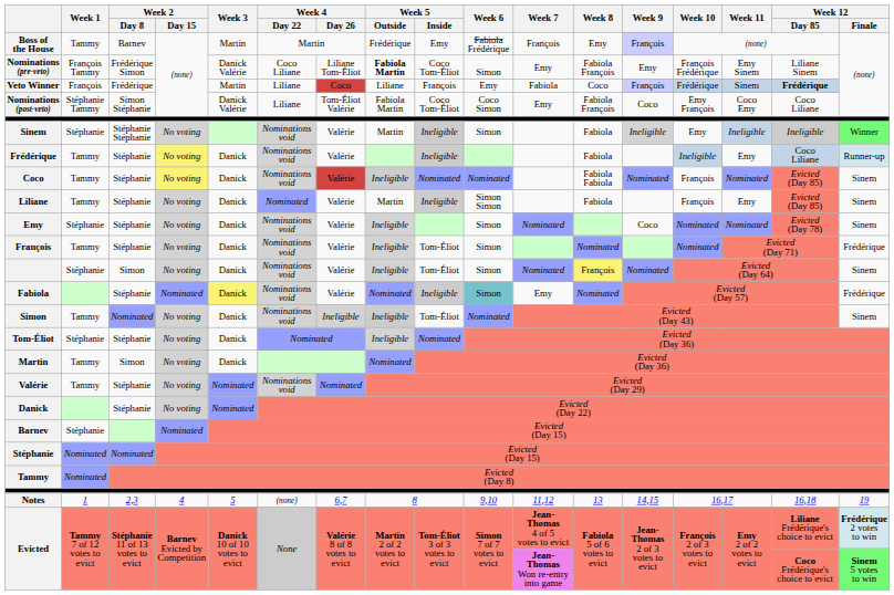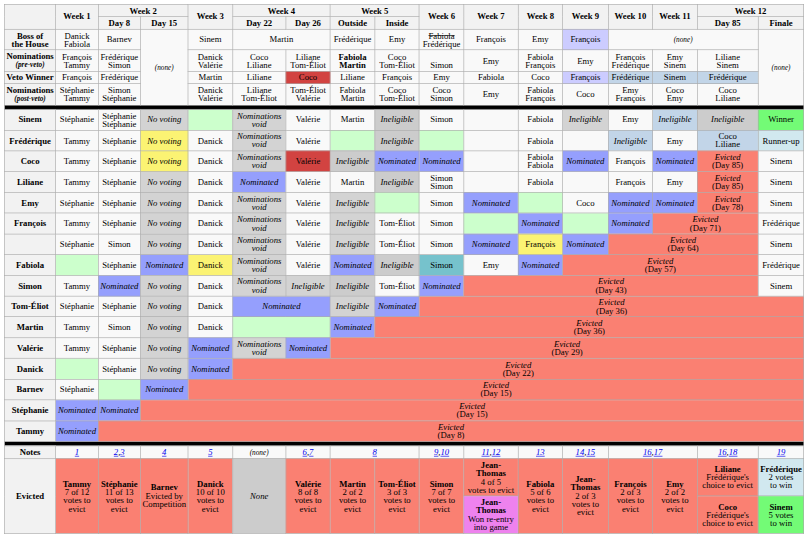 <table class="wikitable" style="text-align:center; font-size:85%; line-height:13px;">
 <tr>
 <th rowspan="2" style="width:5%"></th>
 <th rowspan="2" style="width:5%">Week 1</th>
 <th colspan="2" style="width:5%">Week 2</th>
 <th rowspan="2">Week 3</th>
 <th colspan="2">Week 4</th>
 <th colspan="2">Week 5</th>
 <th rowspan="2">Week 6</th>
 <th rowspan="2">Week 7</th>
 <th rowspan="2">Week 8</th>
 <th rowspan="2">Week 9</th>
 <th rowspan="2">Week 10</th>
 <th rowspan="2">Week 11</th>
 <th colspan="2">Week 12</th>
 </tr>
 <tr>
 <th>Day 8</th>
 <th>Day 15</th>
 <th>Day 22</th>
 <th>Day 26</th>
 <th>Outside</th>
 <th>Inside</th>
 <th>Day 85</th>
 <th>Finale</th>
 </tr>
 <tr>
 <th>Boss of<br>the House</th>
-<td>Tammy</td>
+<td>Danick<br>Fabiola</td>
 <td>Barnev</td>
 <td rowspan="4"><em><small>(none)</small></em></td>
-<td>Martin</td>
+<td>Sinem</td>
 <td colspan="2">Martin</td>
 <td>Frédérique</td>
 <td>Emy</td>
 <td><s>Fabiola</s><br>Frédérique</td>
 <td>François</td>
 <td>Emy</td>
 <td style="background:#ccccff">François</td>
 <td colspan="3"><em><small>(none)</small></em></td>
 <td rowspan="4"><em><small>(none)</small></em></td>
 </tr>
 <tr>
 <th>Nominations<br><small><em>(pre-veto)</em></small></th>
 <td>François<br>Tammy</td>
 <td>Frédérique<br>Simon</td>
 <td>Danick<br>Valérie</td>
 <td>Coco<br>Liliane</td>
 <td>Liliane<br>Tom-Éliot</td>
 <td><strong>Fabiola<br>Martin</strong></td>
 <td>Coco<br>Tom-Éliot</td>
 <td><br>Simon</td>
 <td>Emy<br><strong></strong></td>
 <td>Fabiola<br>François</td>
 <td>Emy<br></td>
 <td>François<br>Frédérique</td>
 <td>Emy<br>Sinem</td>
 <td>Liliane<br>Sinem</td>
 </tr>
 <tr>
 <th>Veto Winner</th>
 <td>François</td>
 <td>Frédérique</td>
 <td>Martin</td>
 <td>Liliane</td>
 <td style="background:#d24341">Coco</td>
 <td>Liliane</td>
 <td>François</td>
 <td>Emy</td>
 <td>Fabiola</td>
 <td>Coco</td>
 <td style="background:#ccccff">François</td>
 <td style="background:#c2d5e8">Frédérique</td>
 <td style="background:#c2d5e8">Sinem</td>
-<td style="background:#c2d5e8"><strong>Frédérique</strong></td>
+<td style="background:#c2d5e8">Frédérique</td>
 </tr>
 <tr>
 <th>Nominations<br><small><em>(post-veto)</em></small></th>
 <td>Stéphanie<br>Tammy</td>
 <td>Simon<br>Stéphanie</td>
 <td>Danick<br>Valérie</td>
-<td>Liliane</td>
+<td>Liliane<br>Tom-Éliot</td>
 <td>Tom-Éliot<br>Valérie</td>
 <td>Fabiola<br>Martin</td>
 <td>Coco<br>Tom-Éliot</td>
 <td>Coco<br>Simon</td>
 <td>Emy<br></td>
 <td>Fabiola<br>François</td>
 <td>Coco<br></td>
 <td>Emy<br>François</td>
 <td>Coco<br>Emy</td>
 <td>Coco<br>Liliane</td>
 </tr>
 <tr>
 <th colspan="17" style="background:#000"></th>
 </tr>
 <tr>
 <th>Sinem</th>
 <td>Stéphanie</td>
 <td>Stéphanie<br>Stéphanie</td>
 <td style="background:lightgrey"><em>No voting</em></td>
 <td style="background:#cfc"><em><br></em></td>
 <td style="background:lightgrey"><em>Nominations void</em></td>
 <td>Valérie</td>
 <td>Martin</td>
 <td style="background:#ccc"><em>Ineligible</em></td>
 <td>Simon</td>
 <td></td>
 <td>Fabiola</td>
 <td style="background:lightgrey"><em>Ineligible</em></td>
 <td>Emy</td>
 <td style="background:#c2d5e8"><em>Ineligible</em></td>
 <td style="background:#ccc"><em>Ineligible</em></td>
 <td style="background:#73fb76">Winner</td>
 </tr>
 <tr>
 <th>Frédérique</th>
 <td>Tammy</td>
 <td>Stéphanie</td>
 <td style="background:#FBF373"><em>No voting</em></td>
 <td>Danick</td>
 <td style="background:lightgrey"><em>Nominations void</em></td>
 <td>Valérie</td>
 <td style="background:#cfc"><em><br></em></td>
 <td style="background:#ccc"><em>Ineligible</em></td>
 <td style="background:#cfc"><em><br></em></td>
 <td></td>
 <td>Fabiola</td>
 <td></td>
 <td style="background:#c2d5e8"><em>Ineligible</em></td>
 <td>Emy</td>
 <td style="background:#c2d5e8">Coco<br>Liliane</td>
 <td style="background:#d1e8ef">Runner-up</td>
 </tr>
 <tr>
 <th>Coco</th>
 <td>Tammy</td>
 <td>Stéphanie</td>
 <td style="background:#FBF373"><em>No voting</em></td>
 <td>Danick</td>
 <td style="background:lightgrey"><em>Nominations void</em></td>
 <td style="background:#d24341">Valérie</td>
 <td style="background:#ccc"><em>Ineligible</em></td>
 <td style="background:#959ffd"><em>Nominated</em></td>
 <td style="background:#959ffd"><em>Nominated</em></td>
 <td></td>
 <td>Fabiola<br>Fabiola</td>
 <td style="background:#959ffd"><em>Nominated</em></td>
 <td>François</td>
 <td style="background:#959ffd"><em>Nominated</em></td>
 <td style="background:salmon"><em>Evicted</em><br>(Day 85)</td>
 <td>Sinem</td>
 </tr>
 <tr>
 <th>Liliane</th>
 <td>Tammy</td>
 <td>Stéphanie</td>
 <td style="background:lightgrey"><em>No voting</em></td>
 <td>Danick</td>
 <td style="background:#959ffd"><em>Nominated</em></td>
 <td>Valérie</td>
 <td>Martin</td>
 <td style="background:#ccc"><em>Ineligible</em></td>
 <td>Simon<br>Simon</td>
 <td></td>
 <td>Fabiola</td>
 <td></td>
 <td>François</td>
 <td>Emy</td>
 <td style="background:salmon"><em>Evicted</em><br>(Day 85)</td>
 <td>Sinem</td>
 </tr>
 <tr>
 <th>Emy</th>
 <td>Stéphanie</td>
 <td>Stéphanie</td>
 <td style="background:lightgrey"><em>No voting</em></td>
 <td>Danick</td>
 <td style="background:lightgrey"><em>Nominations void</em></td>
 <td>Valérie</td>
 <td style="background:lightgrey"><em>Ineligible</em></td>
 <td style="background:#cfc"><em><br></em></td>
 <td>Simon</td>
 <td style="background:#959ffd"><em>Nominated</em></td>
 <td style="background:#cfc"><em><br></em></td>
 <td>Coco</td>
 <td style="background:#959ffd"><em>Nominated</em></td>
 <td style="background:#959ffd"><em>Nominated</em></td>
 <td style="background:salmon"><em>Evicted</em><br>(Day 78)</td>
 <td>Sinem</td>
 </tr>
 <tr>
 <th>François</th>
 <td>Tammy</td>
 <td>Stéphanie</td>
 <td style="background:lightgrey"><em>No voting</em></td>
 <td>Danick</td>
 <td style="background:lightgrey"><em>Nominations void</em></td>
 <td>Valérie</td>
 <td style="background:lightgrey"><em>Ineligible</em></td>
 <td>Tom-Éliot</td>
 <td>Simon</td>
 <td style="background:#cfc"><em><br></em></td>
 <td style="background:#959ffd"><em>Nominated</em></td>
 <td style="background:#cfc"><em><br></em></td>
 <td style="background:#959ffd"><em>Nominated</em></td>
 <td colspan="2" style="background:salmon"><em>Evicted</em><br>(Day 71)</td>
 <td>Frédérique</td>
 </tr>
 <tr>
 <th></th>
 <td>Stéphanie</td>
 <td>Simon</td>
 <td style="background:lightgrey"><em>No voting</em></td>
 <td>Danick</td>
 <td style="background:lightgrey"><em>Nominations void</em></td>
 <td>Valérie</td>
 <td style="background:lightgrey"><em>Ineligible</em></td>
 <td>Tom-Éliot</td>
 <td>Simon</td>
 <td style="background:#959ffd"><em>Nominated</em></td>
 <td style="background:#FBF373">François</td>
 <td style="background:#959ffd"><em>Nominated</em></td>
 <td colspan="3" style="background:salmon"><em>Evicted</em><br>(Day 64)</td>
 <td>Sinem</td>
 </tr>
 <tr>
 <th>Fabiola</th>
 <td style="background:#cfc"><em><br></em></td>
 <td>Stéphanie</td>
 <td style="background:#959ffd"><em>Nominated</em></td>
 <td style="background:#FBF373">Danick</td>
 <td style="background:lightgrey"><em>Nominations void</em></td>
 <td>Valérie</td>
 <td style="background:#959ffd"><em>Nominated</em></td>
 <td style="background:#ccc"><em>Ineligible</em></td>
 <td style="background:#76c2cc">Simon</td>
 <td>Emy</td>
 <td style="background:#959ffd"><em>Nominated</em></td>
 <td colspan="4" style="background:salmon"><em>Evicted</em><br>(Day 57)</td>
 <td>Frédérique</td>
 </tr>
 <tr>
 <th>Simon</th>
 <td>Tammy</td>
 <td style="background:#959ffd"><em>Nominated</em></td>
 <td style="background:lightgrey"><em>No voting</em></td>
 <td>Danick</td>
 <td style="background:lightgrey"><em>Nominations void</em></td>
 <td style="background:lightgrey"><em>Ineligible</em></td>
 <td style="background:#ccc"><em>Ineligible</em></td>
 <td>Tom-Éliot</td>
 <td style="background:#959ffd"><em>Nominated</em></td>
 <td colspan="6" style="background:salmon"><em>Evicted</em><br>(Day 43)</td>
 <td>Sinem</td>
 </tr>
 <tr>
 <th>Tom-Éliot</th>
 <td>Stéphanie</td>
 <td>Stéphanie</td>
 <td style="background:lightgrey"><em>No voting</em></td>
 <td>Danick</td>
 <td colspan="2" style="background:#959ffd"><em>Nominated</em></td>
 <td style="background:lightgrey"><em>Ineligible</em></td>
 <td style="background:#959ffd"><em>Nominated</em></td>
 <td colspan="8" style="background:salmon"><em>Evicted</em><br>(Day 36)</td>
 </tr>
 <tr>
 <th>Martin</th>
 <td>Tammy</td>
 <td>Simon</td>
 <td style="background:lightgrey"><em>No voting</em></td>
 <td>Danick</td>
 <td colspan="2" style="background:#cfc"><em><br></em></td>
 <td style="background:#959ffd"><em>Nominated</em></td>
 <td colspan="9" style="background:salmon"><em>Evicted</em><br>(Day 36)</td>
 </tr>
 <tr>
 <th>Valérie</th>
 <td>Tammy</td>
 <td>Stéphanie</td>
 <td style="background:lightgrey"><em>No voting</em></td>
 <td style="background:#959ffd"><em>Nominated</em></td>
 <td style="background:lightgrey"><em>Nominations void</em></td>
 <td style="background:#959ffd"><em>Nominated</em></td>
 <td colspan="10" style="background:salmon"><em>Evicted</em><br>(Day 29)</td>
 </tr>
 <tr>
 <th>Danick</th>
 <td style="background:#cfc"><em><br></em></td>
 <td>Stéphanie</td>
 <td style="background:lightgrey"><em>No voting</em></td>
 <td style="background:#959ffd"><em>Nominated</em></td>
 <td colspan="12" style="background:salmon"><em>Evicted</em><br>(Day 22)</td>
 </tr>
 <tr>
 <th>Barnev</th>
 <td>Stéphanie</td>
 <td style="background:#cfc"><em><br></em></td>
 <td style="background:#959ffd"><em>Nominated</em></td>
 <td colspan="13" style="background:salmon"><em>Evicted</em><br>(Day 15)</td>
 </tr>
 <tr>
 <th>Stéphanie</th>
 <td style="background:#959ffd"><em>Nominated</em></td>
 <td style="background:#959ffd"><em>Nominated</em></td>
 <td colspan="14" style="background:salmon"><em>Evicted</em><br>(Day 15)</td>
 </tr>
 <tr>
 <th>Tammy</th>
 <td style="background:#959ffd"><em>Nominated</em></td>
 <td colspan="15" style="background:salmon"><em>Evicted</em><br>(Day 8)</td>
 </tr>
 <tr>
 <th colspan="17" style="background:#000"></th>
 </tr>
 <tr>
 <th>Notes</th>
 <td><em><a href='#'>1</a></em></td>
 <td><em><a href='#'>2</a>,<a href='#'>3</a></em></td>
 <td><em><a href='#'>4</a></em></td>
 <td><em><a href='#'>5</a></em></td>
 <td><small><em>(none)</em></small></td>
 <td><em><a href='#'>6</a>,<a href='#'>7</a></em></td>
 <td colspan="2"><em><a href='#'>8</a></em></td>
 <td><em><a href='#'>9</a>,<a href='#'>10</a></em></td>
 <td><em><a href='#'>11</a>,<a href='#'>12</a></em></td>
 <td><em><a href='#'>13</a></em></td>
 <td><em><a href='#'>14</a>,<a href='#'>15</a></em></td>
 <td colspan="2"><em><a href='#'>16</a>,<a href='#'>17</a></em></td>
 <td><em><a href='#'>16</a>,<a href='#'>18</a></em></td>
 <td><em><a href='#'>19</a></em></td>
 </tr>
 <tr>
 <th rowspan="2">Evicted</th>
 <td rowspan="2" style="background:salmon"><strong>Tammy</strong><br>7 of 12<br>votes to evict</td>
 <td rowspan="2" style="background:salmon"><strong>Stéphanie</strong><br>11 of 13<br>votes to evict</td>
 <td rowspan="2" style="background:salmon"><strong>Barnev</strong><br>Evicted by Competition</td>
 <td rowspan="2" style="background:salmon"><strong>Danick</strong><br>10 of 10<br>votes to evict</td>
 <td rowspan="2" style="background:#ccc"><em>None</em></td>
 <td rowspan="2" style="background:salmon"><strong>Valérie</strong><br>8 of 8<br>votes to evict</td>
 <td rowspan="2" style="background:salmon"><strong>Martin</strong><br>2 of 2<br>votes to evict</td>
 <td rowspan="2" style="background:salmon"><strong>Tom-Éliot</strong><br>3 of 3<br>votes to evict</td>
 <td rowspan="2" style="background:salmon"><strong>Simon</strong><br>7 of 7<br>votes to evict</td>
 <td style="background:salmon"><strong>Jean-Thomas</strong><br>4 of 5<br>votes to evict</td>
 <td rowspan="2" style="background:salmon"><strong>Fabiola</strong><br>5 of 6<br>votes to evict</td>
 <td rowspan="2" style="background:salmon"><strong>Jean-Thomas</strong><br>2 of 3<br>votes to evict</td>
 <td rowspan="2" style="background:salmon"><strong>François</strong><br>2 of 3<br>votes to evict</td>
 <td rowspan="2" style="background:salmon"><strong>Emy</strong><br>2 of 2<br>votes to evict</td>
 <td style="background:salmon"><strong>Liliane</strong><br>Frédérique's choice to evict</td>
 <td style="background:#D1E8EF"><strong>Frédérique</strong><br>2 votes<br>to win</td>
 </tr>
 <tr>
 <td style="background:violet"><strong>Jean-Thomas</strong><br>Won re-entry into game</td>
 <td style="background:salmon"><strong>Coco</strong><br>Frédérique's choice to evict</td>
 <td style="background:#73FB76"><strong>Sinem</strong><br>5 votes<br>to win</td>
 </tr>
 </table>
